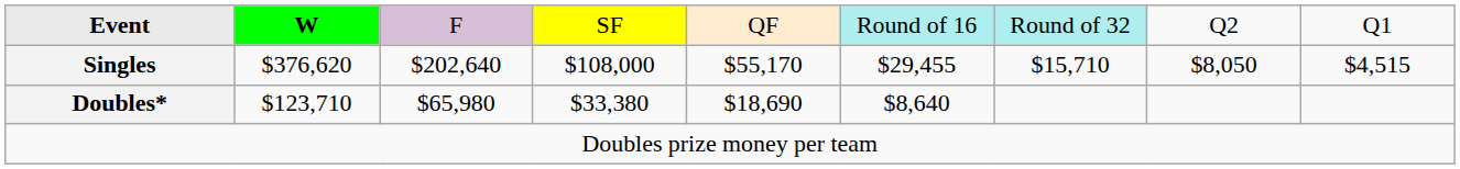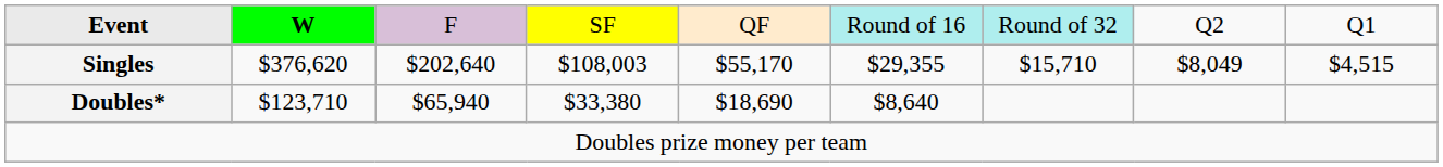 <table class=wikitable style=font-size:90%;text-align:center>
 <tr>
 <td style="width:130px; background:#eaeaea;"><strong>Event</strong></td>
 <td style="width:80px; background:lime;"><strong>W</strong></td>
 <td style="width:85px; background:thistle;">F</td>
 <td style="width:85px; background:#ff0;">SF</td>
 <td style="width:85px; background:#ffebcd;">QF</td>
 <td style="width:85px; background:#afeeee;">Round of 16</td>
 <td style="width:85px; background:#afeeee;">Round of 32</td>
 <td width=85>Q2</td>
 <td width=85>Q1</td>
 </tr>
 <tr>
 <td style="background:#f3f3f3;"><strong>Singles</strong></td>
 <td>$376,620</td>
 <td>$202,640</td>
-<td>$108,000</td>
+<td>$108,003</td>
 <td>$55,170</td>
-<td>$29,455</td>
+<td>$29,355</td>
 <td>$15,710</td>
-<td>$8,050</td>
+<td>$8,049</td>
 <td>$4,515</td>
 </tr>
 <tr>
 <td style="background:#f3f3f3;"><strong>Doubles*</strong></td>
 <td>$123,710</td>
-<td>$65,980</td>
+<td>$65,940</td>
 <td>$33,380</td>
 <td>$18,690</td>
 <td>$8,640</td>
 <td></td>
 <td></td>
 <td></td>
 </tr>
 <tr>
 <td colspan=10>Doubles prize money per team</td>
 </tr>
 </table>
